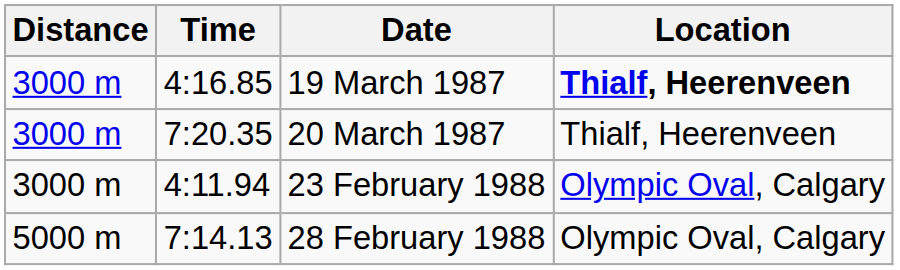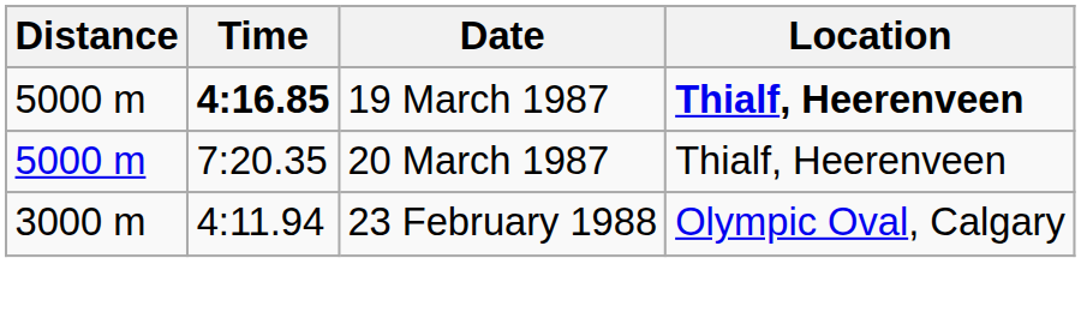 <table class="wikitable">
 <tr>
 <th>Distance</th>
 <th>Time</th>
 <th>Date</th>
 <th>Location</th>
 </tr>
 <tr>
-<td><a href='#'>3000 m</a></td>
-<td>4:16.85</td>
+<td>5000 m</td>
+<td><strong>4:16.85</strong></td>
 <td>19 March 1987</td>
 <td align="left"><strong><a href='#'>Thialf</a>, Heerenveen</strong></td>
 </tr>
 <tr>
-<td><a href='#'>3000 m</a></td>
+<td><a href='#'>5000 m</a></td>
 <td>7:20.35</td>
 <td>20 March 1987</td>
 <td align="left">Thialf, Heerenveen</td>
 </tr>
 <tr>
 <td>3000 m</td>
 <td>4:11.94</td>
 <td>23 February 1988</td>
 <td align="left"><a href='#'>Olympic Oval</a>, Calgary</td>
 </tr>
-<tr>
-<td>5000 m</td>
-<td>7:14.13</td>
-<td>28 February 1988</td>
-<td align="left">Olympic Oval, Calgary</td>
-</tr>
 </table>
